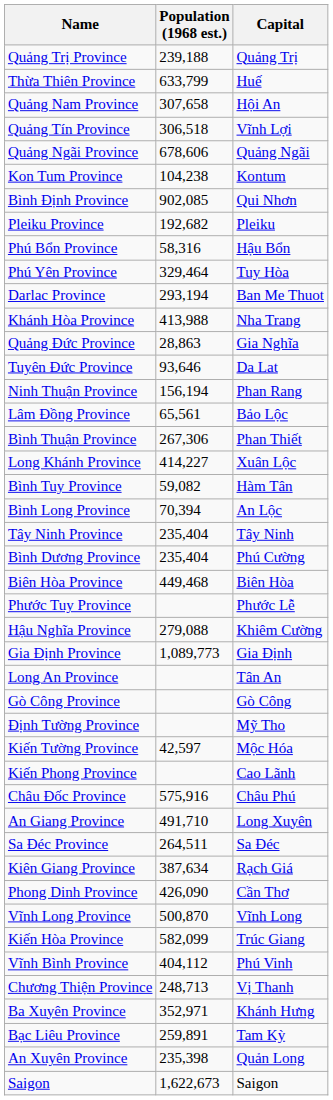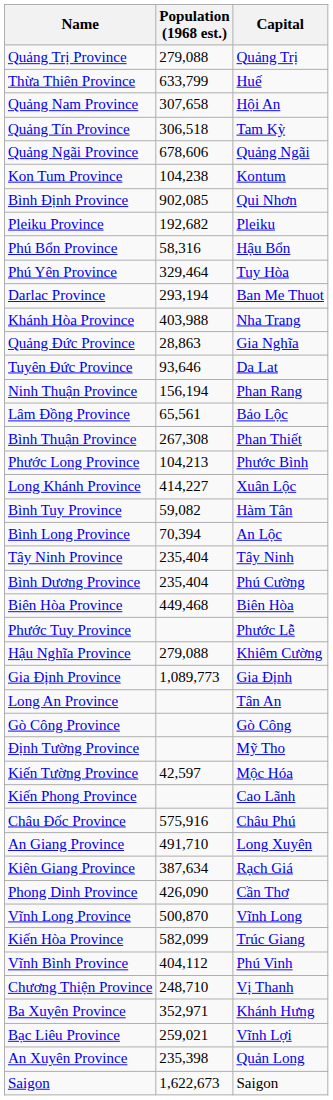 <table class=wikitable>
 <tr>
 <th>Name</th>
 <th>Population<br>(1968 est.)</th>
 <th>Capital</th>
 </tr>
 <tr>
 <td><a href='#'>Quảng Trị Province</a></td>
-<td>239,188</td>
+<td>279,088</td>
 <td><a href='#'>Quảng Trị</a></td>
 </tr>
 <tr>
 <td><a href='#'>Thừa Thiên Province</a></td>
 <td>633,799</td>
 <td><a href='#'>Huế</a></td>
 </tr>
 <tr>
 <td><a href='#'>Quảng Nam Province</a></td>
 <td>307,658</td>
 <td><a href='#'>Hội An</a></td>
 </tr>
 <tr>
 <td><a href='#'>Quảng Tín Province</a></td>
 <td>306,518</td>
-<td><a href='#'>Vĩnh Lợi</a></td>
+<td><a href='#'>Tam Kỳ</a></td>
 </tr>
 <tr>
 <td><a href='#'>Quảng Ngãi Province</a></td>
 <td>678,606</td>
 <td><a href='#'>Quảng Ngãi</a></td>
 </tr>
 <tr>
 <td><a href='#'>Kon Tum Province</a></td>
 <td>104,238</td>
 <td><a href='#'>Kontum</a></td>
 </tr>
 <tr>
 <td><a href='#'>Bình Định Province</a></td>
 <td>902,085</td>
 <td><a href='#'>Qui Nhơn</a></td>
 </tr>
 <tr>
 <td><a href='#'>Pleiku Province</a></td>
 <td>192,682</td>
 <td><a href='#'>Pleiku</a></td>
 </tr>
 <tr>
 <td><a href='#'>Phú Bổn Province</a></td>
 <td>58,316</td>
 <td><a href='#'>Hậu Bổn</a></td>
 </tr>
 <tr>
 <td><a href='#'>Phú Yên Province</a></td>
 <td>329,464</td>
 <td><a href='#'>Tuy Hòa</a></td>
 </tr>
 <tr>
 <td><a href='#'>Darlac Province</a></td>
 <td>293,194</td>
 <td><a href='#'>Ban Me Thuot</a></td>
 </tr>
 <tr>
 <td><a href='#'>Khánh Hòa Province</a></td>
-<td>413,988</td>
+<td>403,988</td>
 <td><a href='#'>Nha Trang</a></td>
 </tr>
 <tr>
 <td><a href='#'>Quảng Đức Province</a></td>
 <td>28,863</td>
 <td><a href='#'>Gia Nghĩa</a></td>
 </tr>
 <tr>
 <td><a href='#'>Tuyên Đức Province</a></td>
 <td>93,646</td>
 <td><a href='#'>Da Lat</a></td>
 </tr>
 <tr>
 <td><a href='#'>Ninh Thuận Province</a></td>
 <td>156,194</td>
 <td><a href='#'>Phan Rang</a></td>
 </tr>
 <tr>
 <td><a href='#'>Lâm Đồng Province</a></td>
 <td>65,561</td>
 <td><a href='#'>Bảo Lộc</a></td>
 </tr>
 <tr>
 <td><a href='#'>Bình Thuận Province</a></td>
-<td>267,306</td>
+<td>267,308</td>
 <td><a href='#'>Phan Thiết</a></td>
+</tr>
+<tr>
+<td><a href='#'>Phước Long Province</a></td>
+<td>104,213</td>
+<td><a href='#'>Phước Bình</a></td>
 </tr>
 <tr>
 <td><a href='#'>Long Khánh Province</a></td>
 <td>414,227</td>
 <td><a href='#'>Xuân Lộc</a></td>
 </tr>
 <tr>
 <td><a href='#'>Bình Tuy Province</a></td>
 <td>59,082</td>
 <td><a href='#'>Hàm Tân</a></td>
 </tr>
 <tr>
 <td><a href='#'>Bình Long Province</a></td>
 <td>70,394</td>
 <td><a href='#'>An Lộc</a></td>
 </tr>
 <tr>
 <td><a href='#'>Tây Ninh Province</a></td>
 <td>235,404</td>
 <td><a href='#'>Tây Ninh</a></td>
 </tr>
 <tr>
 <td><a href='#'>Bình Dương Province</a></td>
 <td>235,404</td>
 <td><a href='#'>Phú Cường</a></td>
 </tr>
 <tr>
 <td><a href='#'>Biên Hòa Province</a></td>
 <td>449,468</td>
 <td><a href='#'>Biên Hòa</a></td>
 </tr>
 <tr>
 <td><a href='#'>Phước Tuy Province</a></td>
 <td></td>
 <td><a href='#'>Phước Lễ</a></td>
 </tr>
 <tr>
 <td><a href='#'>Hậu Nghĩa Province</a></td>
 <td>279,088</td>
 <td><a href='#'>Khiêm Cường</a></td>
 </tr>
 <tr>
 <td><a href='#'>Gia Định Province</a></td>
 <td>1,089,773</td>
 <td><a href='#'>Gia Định</a></td>
 </tr>
 <tr>
 <td><a href='#'>Long An Province</a></td>
 <td></td>
 <td><a href='#'>Tân An</a></td>
 </tr>
 <tr>
 <td><a href='#'>Gò Công Province</a></td>
 <td></td>
 <td><a href='#'>Gò Công</a></td>
 </tr>
 <tr>
 <td><a href='#'>Định Tường Province</a></td>
 <td></td>
 <td><a href='#'>Mỹ Tho</a></td>
 </tr>
 <tr>
 <td><a href='#'>Kiến Tường Province</a></td>
 <td>42,597</td>
 <td><a href='#'>Mộc Hóa</a></td>
 </tr>
 <tr>
 <td><a href='#'>Kiến Phong Province</a></td>
 <td></td>
 <td><a href='#'>Cao Lãnh</a></td>
 </tr>
 <tr>
 <td><a href='#'>Châu Đốc Province</a></td>
 <td>575,916</td>
 <td><a href='#'>Châu Phú</a></td>
 </tr>
 <tr>
 <td><a href='#'>An Giang Province</a></td>
 <td>491,710</td>
 <td><a href='#'>Long Xuyên</a></td>
 </tr>
 <tr>
-<td><a href='#'>Sa Đéc Province</a></td>
-<td>264,511</td>
-<td><a href='#'>Sa Đéc</a></td>
-</tr>
-<tr>
 <td><a href='#'>Kiên Giang Province</a></td>
 <td>387,634</td>
 <td><a href='#'>Rạch Giá</a></td>
 </tr>
 <tr>
 <td><a href='#'>Phong Dinh Province</a></td>
 <td>426,090</td>
 <td><a href='#'>Cần Thơ</a></td>
 </tr>
 <tr>
 <td><a href='#'>Vĩnh Long Province</a></td>
 <td>500,870</td>
 <td><a href='#'>Vĩnh Long</a></td>
 </tr>
 <tr>
 <td><a href='#'>Kiến Hòa Province</a></td>
 <td>582,099</td>
 <td><a href='#'>Trúc Giang</a></td>
 </tr>
 <tr>
 <td><a href='#'>Vĩnh Bình Province</a></td>
 <td>404,112</td>
 <td><a href='#'>Phú Vinh</a></td>
 </tr>
 <tr>
 <td><a href='#'>Chương Thiện Province</a></td>
-<td>248,713</td>
+<td>248,710</td>
 <td><a href='#'>Vị Thanh</a></td>
 </tr>
 <tr>
 <td><a href='#'>Ba Xuyên Province</a></td>
 <td>352,971</td>
 <td><a href='#'>Khánh Hưng</a></td>
 </tr>
 <tr>
 <td><a href='#'>Bạc Liêu Province</a></td>
-<td>259,891</td>
-<td><a href='#'>Tam Kỳ</a></td>
+<td>259,021</td>
+<td><a href='#'>Vĩnh Lợi</a></td>
 </tr>
 <tr>
 <td><a href='#'>An Xuyên Province</a></td>
 <td>235,398</td>
 <td><a href='#'>Quản Long</a></td>
 </tr>
 <tr>
 <td><a href='#'>Saigon</a></td>
 <td>1,622,673</td>
 <td>Saigon</td>
 </tr>
 </table>
